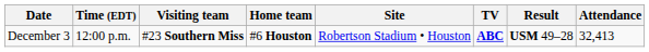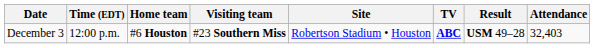 <table class="wikitable" style="font-size:95%;">
 <tr>
 <th>Date</th>
 <th>Time <small>(EDT)</small></th>
+<th>Home team</th>
 <th>Visiting team</th>
-<th>Home team</th>
 <th>Site</th>
 <th>TV</th>
 <th>Result</th>
 <th>Attendance</th>
 </tr>
 <tr bgcolor=>
 <td>December 3</td>
 <td>12:00 p.m.</td>
+<td>#6 <strong>Houston</strong></td>
 <td>#23 <strong>Southern Miss</strong></td>
-<td>#6 <strong>Houston</strong></td>
 <td><a href='#'>Robertson Stadium</a> • <a href='#'>Houston</a></td>
 <td><strong><a href='#'>ABC</a></strong></td>
 <td><strong>USM</strong> 49–28</td>
-<td>32,413</td>
+<td>32,403</td>
 </tr>
 </table>
